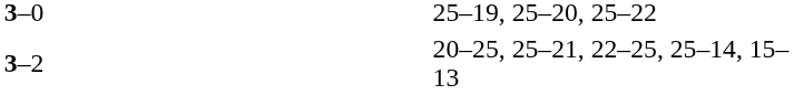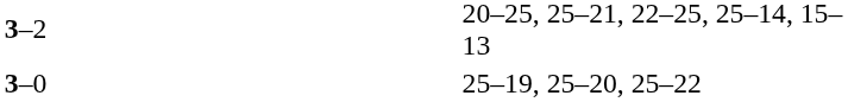 <table>
 <tr>
 <th width=200></th>
 <th width=80></th>
 <th width=200></th>
 <th width=220></th>
 </tr>
 <tr>
 <td align=right><strong></strong></td>
+<td align=center><strong>3</strong>–2</td>
+<td></td>
+<td>20–25, 25–21, 22–25, 25–14, 15–13</td>
+</tr>
+<tr>
+<td align=right><strong></strong></td>
 <td align=center><strong>3</strong>–0</td>
 <td></td>
 <td>25–19, 25–20, 25–22</td>
 </tr>
-<tr>
-<td align=right><strong></strong></td>
-<td align=center><strong>3</strong>–2</td>
-<td></td>
-<td>20–25, 25–21, 22–25, 25–14, 15–13</td>
-</tr>
 </table>
